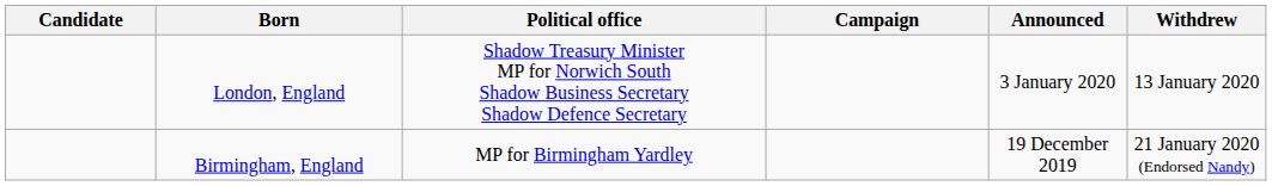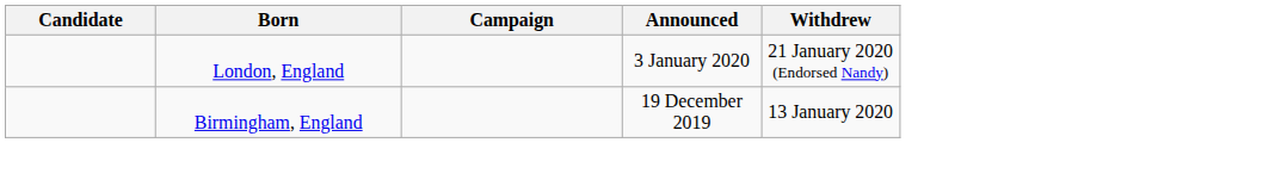 <table class="wikitable sortable" style="text-align:center">
 <tr>
 <th scope="col" style="width: 120px;">Candidate</th>
 <th scope="col" style="width: 200px;">Born</th>
-<th scope="col" style="width: 300px;">Political office</th>
 <th scope="col" style="width: 180px;">Campaign</th>
 <th scope="col" style="width: 110px;">Announced</th>
 <th scope="col" style="width: 110px;">Withdrew</th>
 </tr>
 <tr>
 <td><br></td>
 <td><br><a href='#'>London</a>, <a href='#'>England</a></td>
-<td><a href='#'>Shadow Treasury Minister</a> <br>MP for <a href='#'>Norwich South</a> <br><a href='#'>Shadow Business Secretary</a> <br><a href='#'>Shadow Defence Secretary</a> </td>
 <td><br></td>
 <td>3 January 2020</td>
-<td>13 January 2020</td>
+<td>21 January 2020<br><small>(Endorsed <a href='#'>Nandy</a>)</small></td>
 </tr>
 <tr>
 <td><br></td>
 <td><br><a href='#'>Birmingham</a>, <a href='#'>England</a></td>
-<td>MP for <a href='#'>Birmingham Yardley</a> </td>
 <td><br></td>
 <td>19 December 2019</td>
-<td>21 January 2020<br><small>(Endorsed <a href='#'>Nandy</a>)</small></td>
+<td>13 January 2020</td>
 </tr>
 </table>
